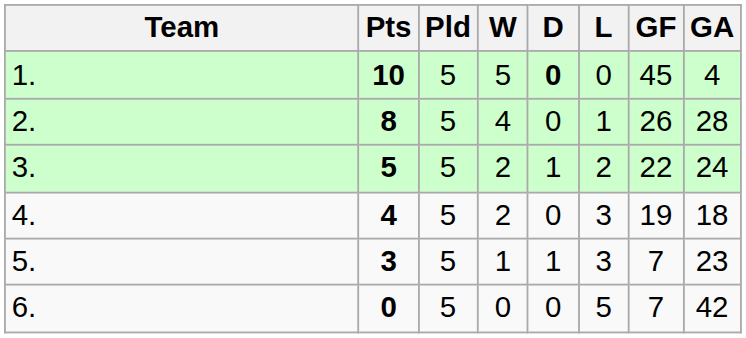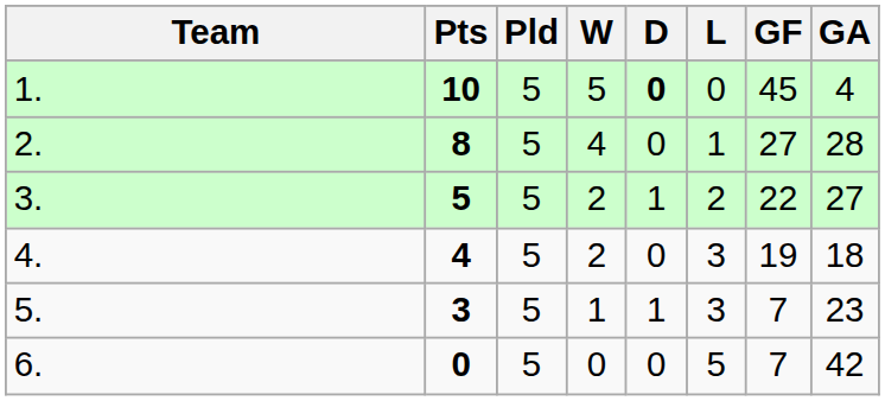 <table class="wikitable" style="text-align:center;">
 <tr>
 <th width=185>Team</th>
 <th width=20>Pts</th>
 <th width=20>Pld</th>
 <th width=20>W</th>
 <th width=20>D</th>
 <th width=20>L</th>
 <th width=20>GF</th>
 <th width=20>GA</th>
 </tr>
 <tr bgcolor=ccffcc>
 <td align=left>1. </td>
 <td><strong>10</strong></td>
 <td>5</td>
 <td>5</td>
 <td><strong>0</strong></td>
 <td>0</td>
 <td>45</td>
 <td>4</td>
 </tr>
 <tr bgcolor=ccffcc>
 <td align=left>2. </td>
 <td><strong>8</strong></td>
 <td>5</td>
 <td>4</td>
 <td>0</td>
 <td>1</td>
-<td>26</td>
+<td>27</td>
 <td>28</td>
 </tr>
 <tr bgcolor=ccffcc>
 <td align=left>3. </td>
 <td><strong>5</strong></td>
 <td>5</td>
 <td>2</td>
 <td>1</td>
 <td>2</td>
 <td>22</td>
-<td>24</td>
+<td>27</td>
 </tr>
 <tr>
 <td align=left>4. </td>
 <td><strong>4</strong></td>
 <td>5</td>
 <td>2</td>
 <td>0</td>
 <td>3</td>
 <td>19</td>
 <td>18</td>
 </tr>
 <tr>
 <td align=left>5. </td>
 <td><strong>3</strong></td>
 <td>5</td>
 <td>1</td>
 <td>1</td>
 <td>3</td>
 <td>7</td>
 <td>23</td>
 </tr>
 <tr>
 <td align=left>6. </td>
 <td><strong>0</strong></td>
 <td>5</td>
 <td>0</td>
 <td>0</td>
 <td>5</td>
 <td>7</td>
 <td>42</td>
 </tr>
 </table>
